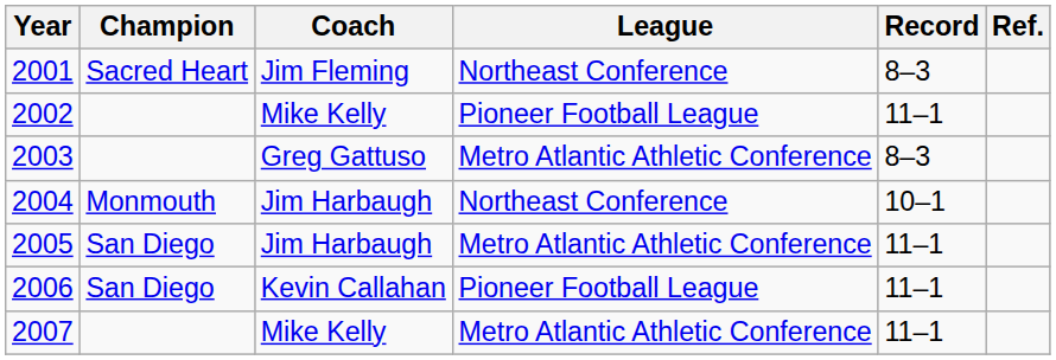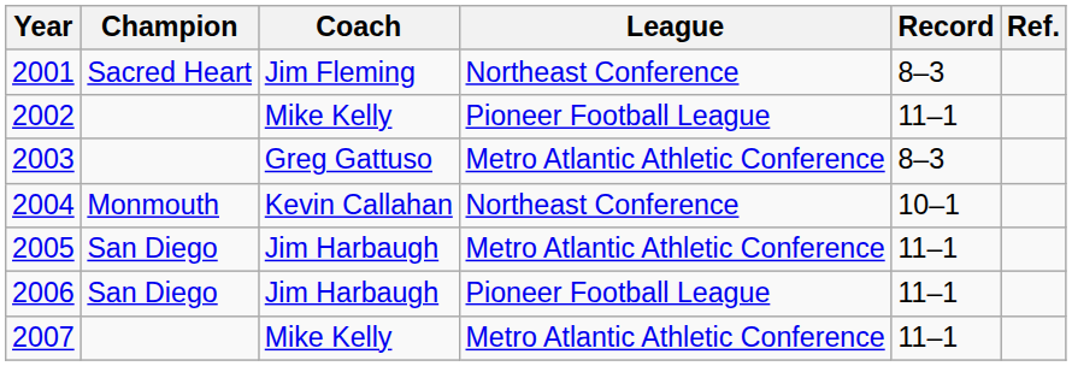 <table class="wikitable">
 <tr>
 <th>Year</th>
 <th>Champion</th>
 <th>Coach</th>
 <th>League</th>
 <th>Record</th>
 <th>Ref.</th>
 </tr>
 <tr>
 <td><a href='#'>2001</a></td>
 <td><a href='#'>Sacred Heart</a></td>
 <td><a href='#'>Jim Fleming</a></td>
 <td><a href='#'>Northeast Conference</a></td>
 <td>8–3</td>
 <td></td>
 </tr>
 <tr>
 <td><a href='#'>2002</a></td>
 <td></td>
 <td><a href='#'>Mike Kelly</a></td>
 <td><a href='#'>Pioneer Football League</a></td>
 <td>11–1</td>
 <td></td>
 </tr>
 <tr>
 <td><a href='#'>2003</a></td>
 <td></td>
 <td><a href='#'>Greg Gattuso</a></td>
 <td><a href='#'>Metro Atlantic Athletic Conference</a></td>
 <td>8–3</td>
 <td></td>
 </tr>
 <tr>
 <td><a href='#'>2004</a></td>
 <td><a href='#'>Monmouth</a></td>
-<td><a href='#'>Jim Harbaugh</a></td>
+<td><a href='#'>Kevin Callahan</a></td>
 <td><a href='#'>Northeast Conference</a></td>
 <td>10–1</td>
 <td></td>
 </tr>
 <tr>
 <td><a href='#'>2005</a></td>
 <td><a href='#'>San Diego</a></td>
 <td><a href='#'>Jim Harbaugh</a></td>
 <td><a href='#'>Metro Atlantic Athletic Conference</a></td>
 <td>11–1</td>
 <td></td>
 </tr>
 <tr>
 <td><a href='#'>2006</a></td>
 <td><a href='#'>San Diego</a></td>
-<td><a href='#'>Kevin Callahan</a></td>
+<td><a href='#'>Jim Harbaugh</a></td>
 <td><a href='#'>Pioneer Football League</a></td>
 <td>11–1</td>
 <td></td>
 </tr>
 <tr>
 <td><a href='#'>2007</a></td>
 <td></td>
 <td><a href='#'>Mike Kelly</a></td>
 <td><a href='#'>Metro Atlantic Athletic Conference</a></td>
 <td>11–1</td>
 <td></td>
 </tr>
 </table>
